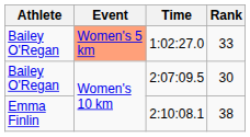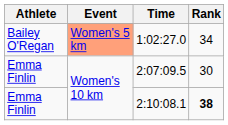 <table class="wikitable" style="text-align:center; font-size:90%; width:30%">
 <tr>
 <th>Athlete</th>
 <th>Event</th>
 <th>Time</th>
 <th>Rank</th>
 </tr>
 <tr>
 <td align=left><a href='#'>Bailey O'Regan</a></td>
 <td align=left style="background: lightsalmon;"><a href='#'>Women's 5 km</a></td>
 <td>1:02:27.0</td>
-<td>33</td>
+<td>34</td>
 </tr>
 <tr>
-<td align=left><a href='#'>Bailey O'Regan</a></td>
+<td align=left><a href='#'>Emma Finlin</a></td>
 <td align=left rowspan=2><a href='#'>Women's 10 km</a></td>
 <td>2:07:09.5</td>
 <td>30</td>
 </tr>
 <tr>
 <td align=left><a href='#'>Emma Finlin</a></td>
 <td>2:10:08.1</td>
-<td>38</td>
+<td><strong>38</strong></td>
 </tr>
 </table>
